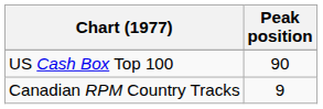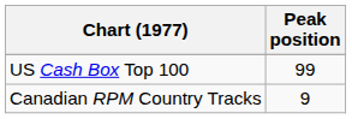 <table class="wikitable sortable">
 <tr>
 <th>Chart (1977)</th>
 <th>Peak<br>position</th>
 </tr>
 <tr>
 </tr>
 <tr>
 </tr>
 <tr>
 <td>US <a href='#'><em>Cash Box</em></a> Top 100</td>
-<td align="center">90</td>
+<td align="center">99</td>
 </tr>
 <tr>
 <td>Canadian <em>RPM</em> Country Tracks</td>
 <td style="text-align:center;">9</td>
 </tr>
 </table>
